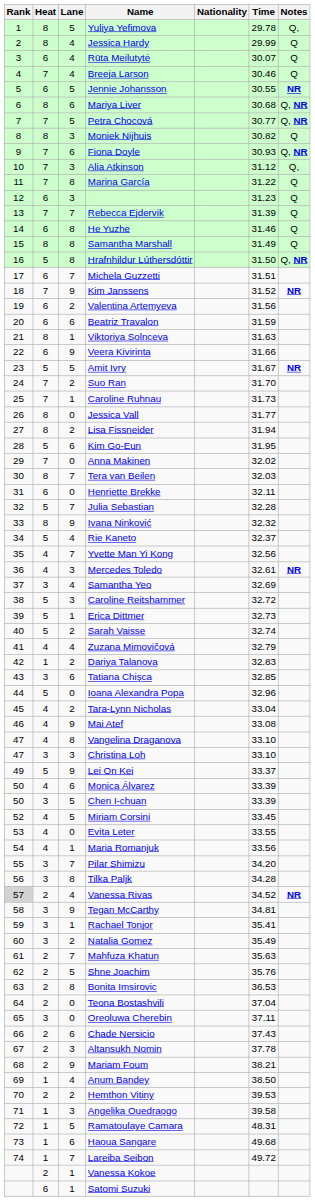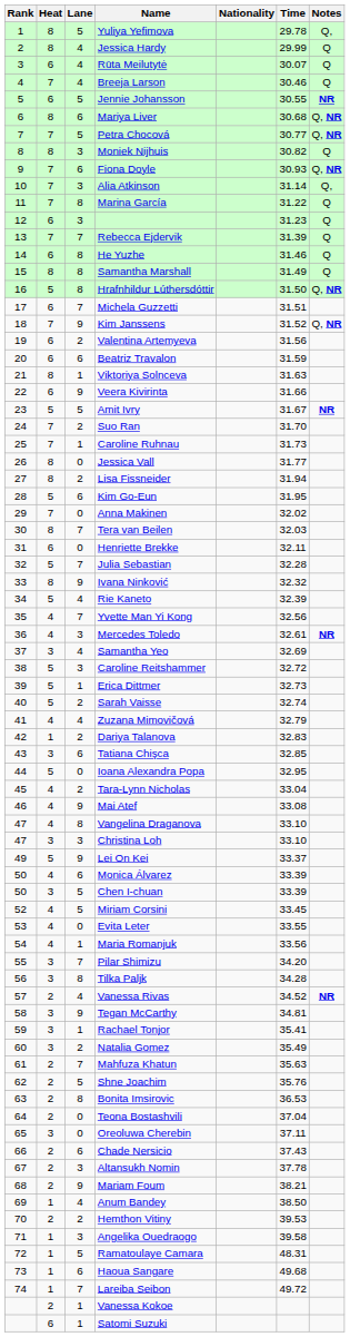 <table class="wikitable sortable" style="text-align:center">
 <tr>
 <th>Rank</th>
 <th>Heat</th>
 <th>Lane</th>
 <th>Name</th>
 <th>Nationality</th>
 <th>Time</th>
 <th>Notes</th>
 </tr>
 <tr bgcolor=#ccffcc>
 <td>1</td>
 <td>8</td>
 <td>5</td>
 <td align=left><a href='#'>Yuliya Yefimova</a></td>
 <td align=left></td>
 <td>29.78</td>
 <td>Q, </td>
 </tr>
 <tr bgcolor=#ccffcc>
 <td>2</td>
 <td>8</td>
 <td>4</td>
 <td align=left><a href='#'>Jessica Hardy</a></td>
 <td align=left></td>
 <td>29.99</td>
 <td>Q</td>
 </tr>
 <tr bgcolor=#ccffcc>
 <td>3</td>
 <td>6</td>
 <td>4</td>
 <td align=left><a href='#'>Rūta Meilutytė</a></td>
 <td align=left></td>
 <td>30.07</td>
 <td>Q</td>
 </tr>
 <tr bgcolor=#ccffcc>
 <td>4</td>
 <td>7</td>
 <td>4</td>
 <td align=left><a href='#'>Breeja Larson</a></td>
 <td align=left></td>
 <td>30.46</td>
 <td>Q</td>
 </tr>
 <tr bgcolor=#ccffcc>
 <td>5</td>
 <td>6</td>
 <td>5</td>
 <td align=left><a href='#'>Jennie Johansson</a></td>
 <td align=left></td>
 <td>30.55</td>
 <td><strong><a href='#'>NR</a></strong></td>
 </tr>
 <tr bgcolor=#ccffcc>
 <td>6</td>
 <td>8</td>
 <td>6</td>
 <td align=left><a href='#'>Mariya Liver</a></td>
 <td align=left></td>
 <td>30.68</td>
 <td>Q, <strong><a href='#'>NR</a></strong></td>
 </tr>
 <tr bgcolor=#ccffcc>
 <td>7</td>
 <td>7</td>
 <td>5</td>
 <td align=left><a href='#'>Petra Chocová</a></td>
 <td align=left></td>
 <td>30.77</td>
 <td>Q, <strong><a href='#'>NR</a></strong></td>
 </tr>
 <tr bgcolor=#ccffcc>
 <td>8</td>
 <td>8</td>
 <td>3</td>
 <td align=left><a href='#'>Moniek Nijhuis</a></td>
 <td align=left></td>
 <td>30.82</td>
 <td>Q</td>
 </tr>
 <tr bgcolor=#ccffcc>
 <td>9</td>
 <td>7</td>
 <td>6</td>
 <td align=left><a href='#'>Fiona Doyle</a></td>
 <td align=left></td>
 <td>30.93</td>
 <td>Q, <strong><a href='#'>NR</a></strong></td>
 </tr>
 <tr bgcolor=#ccffcc>
 <td>10</td>
 <td>7</td>
 <td>3</td>
 <td align=left><a href='#'>Alia Atkinson</a></td>
 <td align=left></td>
-<td>31.12</td>
+<td>31.14</td>
 <td>Q, </td>
 </tr>
 <tr bgcolor=#ccffcc>
 <td>11</td>
 <td>7</td>
 <td>8</td>
 <td align=left><a href='#'>Marina García</a></td>
 <td align=left></td>
 <td>31.22</td>
 <td>Q</td>
 </tr>
 <tr bgcolor=#ccffcc>
 <td>12</td>
 <td>6</td>
 <td>3</td>
 <td align=left></td>
 <td align=left></td>
 <td>31.23</td>
 <td>Q</td>
 </tr>
 <tr bgcolor=#ccffcc>
 <td>13</td>
 <td>7</td>
 <td>7</td>
 <td align=left><a href='#'>Rebecca Ejdervik</a></td>
 <td align=left></td>
 <td>31.39</td>
 <td>Q</td>
 </tr>
 <tr bgcolor=#ccffcc>
 <td>14</td>
 <td>6</td>
 <td>8</td>
 <td align=left><a href='#'>He Yuzhe</a></td>
 <td align=left></td>
 <td>31.46</td>
 <td>Q</td>
 </tr>
 <tr bgcolor=#ccffcc>
 <td>15</td>
 <td>8</td>
 <td>8</td>
 <td align=left><a href='#'>Samantha Marshall</a></td>
 <td align=left></td>
 <td>31.49</td>
 <td>Q</td>
 </tr>
 <tr bgcolor=#ccffcc>
 <td>16</td>
 <td>5</td>
 <td>8</td>
 <td align=left><a href='#'>Hrafnhildur Lúthersdóttir</a></td>
 <td align=left></td>
 <td>31.50</td>
 <td>Q, <strong><a href='#'>NR</a></strong></td>
 </tr>
 <tr>
 <td>17</td>
 <td>6</td>
 <td>7</td>
 <td align=left><a href='#'>Michela Guzzetti</a></td>
 <td align=left></td>
 <td>31.51</td>
 <td></td>
 </tr>
 <tr>
 <td>18</td>
 <td>7</td>
 <td>9</td>
 <td align=left><a href='#'>Kim Janssens</a></td>
 <td align=left></td>
 <td>31.52</td>
-<td><strong><a href='#'>NR</a></strong></td>
+<td>Q, <strong><a href='#'>NR</a></strong></td>
 </tr>
 <tr>
 <td>19</td>
 <td>6</td>
 <td>2</td>
 <td align=left><a href='#'>Valentina Artemyeva</a></td>
 <td align=left></td>
 <td>31.56</td>
 <td></td>
 </tr>
 <tr>
 <td>20</td>
 <td>6</td>
 <td>6</td>
 <td align=left><a href='#'>Beatriz Travalon</a></td>
 <td align=left></td>
 <td>31.59</td>
 <td></td>
 </tr>
 <tr>
 <td>21</td>
 <td>8</td>
 <td>1</td>
 <td align=left><a href='#'>Viktoriya Solnceva</a></td>
 <td align=left></td>
 <td>31.63</td>
 <td></td>
 </tr>
 <tr>
 <td>22</td>
 <td>6</td>
 <td>9</td>
 <td align=left><a href='#'>Veera Kivirinta</a></td>
 <td align=left></td>
 <td>31.66</td>
 <td></td>
 </tr>
 <tr>
 <td>23</td>
 <td>5</td>
 <td>5</td>
 <td align=left><a href='#'>Amit Ivry</a></td>
 <td align=left></td>
 <td>31.67</td>
 <td><strong><a href='#'>NR</a></strong></td>
 </tr>
 <tr>
 <td>24</td>
 <td>7</td>
 <td>2</td>
 <td align=left><a href='#'>Suo Ran</a></td>
 <td align=left></td>
 <td>31.70</td>
 <td></td>
 </tr>
 <tr>
 <td>25</td>
 <td>7</td>
 <td>1</td>
 <td align=left><a href='#'>Caroline Ruhnau</a></td>
 <td align=left></td>
 <td>31.73</td>
 <td></td>
 </tr>
 <tr>
 <td>26</td>
 <td>8</td>
 <td>0</td>
 <td align=left><a href='#'>Jessica Vall</a></td>
 <td align=left></td>
 <td>31.77</td>
 <td></td>
 </tr>
 <tr>
 <td>27</td>
 <td>8</td>
 <td>2</td>
 <td align=left><a href='#'>Lisa Fissneider</a></td>
 <td align=left></td>
 <td>31.94</td>
 <td></td>
 </tr>
 <tr>
 <td>28</td>
 <td>5</td>
 <td>6</td>
 <td align=left><a href='#'>Kim Go-Eun</a></td>
 <td align=left></td>
 <td>31.95</td>
 <td></td>
 </tr>
 <tr>
 <td>29</td>
 <td>7</td>
 <td>0</td>
 <td align=left><a href='#'>Anna Makinen</a></td>
 <td align=left></td>
 <td>32.02</td>
 <td></td>
 </tr>
 <tr>
 <td>30</td>
 <td>8</td>
 <td>7</td>
 <td align=left><a href='#'>Tera van Beilen</a></td>
 <td align=left></td>
 <td>32.03</td>
 <td></td>
 </tr>
 <tr>
 <td>31</td>
 <td>6</td>
 <td>0</td>
 <td align=left><a href='#'>Henriette Brekke</a></td>
 <td align=left></td>
 <td>32.11</td>
 <td></td>
 </tr>
 <tr>
 <td>32</td>
 <td>5</td>
 <td>7</td>
 <td align=left><a href='#'>Julia Sebastian</a></td>
 <td align=left></td>
 <td>32.28</td>
 <td></td>
 </tr>
 <tr>
 <td>33</td>
 <td>8</td>
 <td>9</td>
 <td align=left><a href='#'>Ivana Ninković</a></td>
 <td align=left></td>
 <td>32.32</td>
 <td></td>
 </tr>
 <tr>
 <td>34</td>
 <td>5</td>
 <td>4</td>
 <td align=left><a href='#'>Rie Kaneto</a></td>
 <td align=left></td>
-<td>32.37</td>
+<td>32.39</td>
 <td></td>
 </tr>
 <tr>
 <td>35</td>
 <td>4</td>
 <td>7</td>
 <td align=left><a href='#'>Yvette Man Yi Kong</a></td>
 <td align=left></td>
 <td>32.56</td>
 <td></td>
 </tr>
 <tr>
 <td>36</td>
 <td>4</td>
 <td>3</td>
 <td align=left><a href='#'>Mercedes Toledo</a></td>
 <td align=left></td>
 <td>32.61</td>
 <td><strong><a href='#'>NR</a></strong></td>
 </tr>
 <tr>
 <td>37</td>
 <td>3</td>
 <td>4</td>
 <td align=left><a href='#'>Samantha Yeo</a></td>
 <td align=left></td>
 <td>32.69</td>
 <td></td>
 </tr>
 <tr>
 <td>38</td>
 <td>5</td>
 <td>3</td>
 <td align=left><a href='#'>Caroline Reitshammer</a></td>
 <td align=left></td>
 <td>32.72</td>
 <td></td>
 </tr>
 <tr>
 <td>39</td>
 <td>5</td>
 <td>1</td>
 <td align=left><a href='#'>Erica Dittmer</a></td>
 <td align=left></td>
 <td>32.73</td>
 <td></td>
 </tr>
 <tr>
 <td>40</td>
 <td>5</td>
 <td>2</td>
 <td align=left><a href='#'>Sarah Vaisse</a></td>
 <td align=left></td>
 <td>32.74</td>
 <td></td>
 </tr>
 <tr>
 <td>41</td>
 <td>4</td>
 <td>4</td>
 <td align=left><a href='#'>Zuzana Mimovičová</a></td>
 <td align=left></td>
 <td>32.79</td>
 <td></td>
 </tr>
 <tr>
 <td>42</td>
 <td>1</td>
 <td>2</td>
 <td align=left><a href='#'>Dariya Talanova</a></td>
 <td align=left></td>
 <td>32.83</td>
 <td></td>
 </tr>
 <tr>
 <td>43</td>
 <td>3</td>
 <td>6</td>
 <td align=left><a href='#'>Tatiana Chişca</a></td>
 <td align=left></td>
 <td>32.85</td>
 <td></td>
 </tr>
 <tr>
 <td>44</td>
 <td>5</td>
 <td>0</td>
 <td align=left><a href='#'>Ioana Alexandra Popa</a></td>
 <td align=left></td>
-<td>32.96</td>
+<td>32.95</td>
 <td></td>
 </tr>
 <tr>
 <td>45</td>
 <td>4</td>
 <td>2</td>
 <td align=left><a href='#'>Tara-Lynn Nicholas</a></td>
 <td align=left></td>
 <td>33.04</td>
 <td></td>
 </tr>
 <tr>
 <td>46</td>
 <td>4</td>
 <td>9</td>
 <td align=left><a href='#'>Mai Atef</a></td>
 <td align=left></td>
 <td>33.08</td>
 <td></td>
 </tr>
 <tr>
 <td>47</td>
 <td>4</td>
 <td>8</td>
 <td align=left><a href='#'>Vangelina Draganova</a></td>
 <td align=left></td>
 <td>33.10</td>
 <td></td>
 </tr>
 <tr>
 <td>47</td>
 <td>3</td>
 <td>3</td>
 <td align=left><a href='#'>Christina Loh</a></td>
 <td align=left></td>
 <td>33.10</td>
 <td></td>
 </tr>
 <tr>
 <td>49</td>
 <td>5</td>
 <td>9</td>
 <td align=left><a href='#'>Lei On Kei</a></td>
 <td align=left></td>
 <td>33.37</td>
 <td></td>
 </tr>
 <tr>
 <td>50</td>
 <td>4</td>
 <td>6</td>
 <td align=left><a href='#'>Monica Álvarez</a></td>
 <td align=left></td>
 <td>33.39</td>
 <td></td>
 </tr>
 <tr>
 <td>50</td>
 <td>3</td>
 <td>5</td>
 <td align=left><a href='#'>Chen I-chuan</a></td>
 <td align=left></td>
 <td>33.39</td>
 <td></td>
 </tr>
 <tr>
 <td>52</td>
 <td>4</td>
 <td>5</td>
 <td align=left><a href='#'>Miriam Corsini</a></td>
 <td align=left></td>
 <td>33.45</td>
 <td></td>
 </tr>
 <tr>
 <td>53</td>
 <td>4</td>
 <td>0</td>
 <td align=left><a href='#'>Evita Leter</a></td>
 <td align=left></td>
 <td>33.55</td>
 <td></td>
 </tr>
 <tr>
 <td>54</td>
 <td>4</td>
 <td>1</td>
 <td align=left><a href='#'>Maria Romanjuk</a></td>
 <td align=left></td>
 <td>33.56</td>
 <td></td>
 </tr>
 <tr>
 <td>55</td>
 <td>3</td>
 <td>7</td>
 <td align=left><a href='#'>Pilar Shimizu</a></td>
 <td align=left></td>
 <td>34.20</td>
 <td></td>
 </tr>
 <tr>
 <td>56</td>
 <td>3</td>
 <td>8</td>
 <td align=left><a href='#'>Tilka Paljk</a></td>
 <td align=left></td>
 <td>34.28</td>
 <td></td>
 </tr>
 <tr>
-<td style="background: lightgrey;">57</td>
+<td>57</td>
 <td>2</td>
 <td>4</td>
 <td align=left><a href='#'>Vanessa Rivas</a></td>
 <td align=left></td>
 <td>34.52</td>
 <td><strong><a href='#'>NR</a></strong></td>
 </tr>
 <tr>
 <td>58</td>
 <td>3</td>
 <td>9</td>
 <td align=left><a href='#'>Tegan McCarthy</a></td>
 <td align=left></td>
 <td>34.81</td>
 <td></td>
 </tr>
 <tr>
 <td>59</td>
 <td>3</td>
 <td>1</td>
 <td align=left><a href='#'>Rachael Tonjor</a></td>
 <td align=left></td>
 <td>35.41</td>
 <td></td>
 </tr>
 <tr>
 <td>60</td>
 <td>3</td>
 <td>2</td>
 <td align=left><a href='#'>Natalia Gomez</a></td>
 <td align=left></td>
 <td>35.49</td>
 <td></td>
 </tr>
 <tr>
 <td>61</td>
 <td>2</td>
 <td>7</td>
 <td align=left><a href='#'>Mahfuza Khatun</a></td>
 <td align=left></td>
 <td>35.63</td>
 <td></td>
 </tr>
 <tr>
 <td>62</td>
 <td>2</td>
 <td>5</td>
 <td align=left><a href='#'>Shne Joachim</a></td>
 <td align=left></td>
 <td>35.76</td>
 <td></td>
 </tr>
 <tr>
 <td>63</td>
 <td>2</td>
 <td>8</td>
 <td align=left><a href='#'>Bonita Imsirovic</a></td>
 <td align=left></td>
 <td>36.53</td>
 <td></td>
 </tr>
 <tr>
 <td>64</td>
 <td>2</td>
 <td>0</td>
 <td align=left><a href='#'>Teona Bostashvili</a></td>
 <td align=left></td>
 <td>37.04</td>
 <td></td>
 </tr>
 <tr>
 <td>65</td>
 <td>3</td>
 <td>0</td>
 <td align=left><a href='#'>Oreoluwa Cherebin</a></td>
 <td align=left></td>
 <td>37.11</td>
 <td></td>
 </tr>
 <tr>
 <td>66</td>
 <td>2</td>
 <td>6</td>
 <td align=left><a href='#'>Chade Nersicio</a></td>
 <td align=left></td>
 <td>37.43</td>
 <td></td>
 </tr>
 <tr>
 <td>67</td>
 <td>2</td>
 <td>3</td>
 <td align=left><a href='#'>Altansukh Nomin</a></td>
 <td align=left></td>
 <td>37.78</td>
 <td></td>
 </tr>
 <tr>
 <td>68</td>
 <td>2</td>
 <td>9</td>
 <td align=left><a href='#'>Mariam Foum</a></td>
 <td align=left></td>
 <td>38.21</td>
 <td></td>
 </tr>
 <tr>
 <td>69</td>
 <td>1</td>
 <td>4</td>
 <td align=left><a href='#'>Anum Bandey</a></td>
 <td align=left></td>
 <td>38.50</td>
 <td></td>
 </tr>
 <tr>
 <td>70</td>
 <td>2</td>
 <td>2</td>
 <td align=left><a href='#'>Hemthon Vitiny</a></td>
 <td align=left></td>
 <td>39.53</td>
 <td></td>
 </tr>
 <tr>
 <td>71</td>
 <td>1</td>
 <td>3</td>
 <td align=left><a href='#'>Angelika Ouedraogo</a></td>
 <td align=left></td>
 <td>39.58</td>
 <td></td>
 </tr>
 <tr>
 <td>72</td>
 <td>1</td>
 <td>5</td>
 <td align=left><a href='#'>Ramatoulaye Camara</a></td>
 <td align=left></td>
 <td>48.31</td>
 <td></td>
 </tr>
 <tr>
 <td>73</td>
 <td>1</td>
 <td>6</td>
 <td align=left><a href='#'>Haoua Sangare</a></td>
 <td align=left></td>
 <td>49.68</td>
 <td></td>
 </tr>
 <tr>
 <td>74</td>
 <td>1</td>
 <td>7</td>
 <td align=left><a href='#'>Lareiba Seibon</a></td>
 <td align=left></td>
 <td>49.72</td>
 <td></td>
 </tr>
 <tr>
 <td></td>
 <td>2</td>
 <td>1</td>
 <td align=left><a href='#'>Vanessa Kokoe</a></td>
 <td align=left></td>
 <td></td>
 <td></td>
 </tr>
 <tr>
 <td></td>
 <td>6</td>
 <td>1</td>
 <td align=left><a href='#'>Satomi Suzuki</a></td>
 <td align=left></td>
 <td></td>
 <td></td>
 </tr>
 </table>
